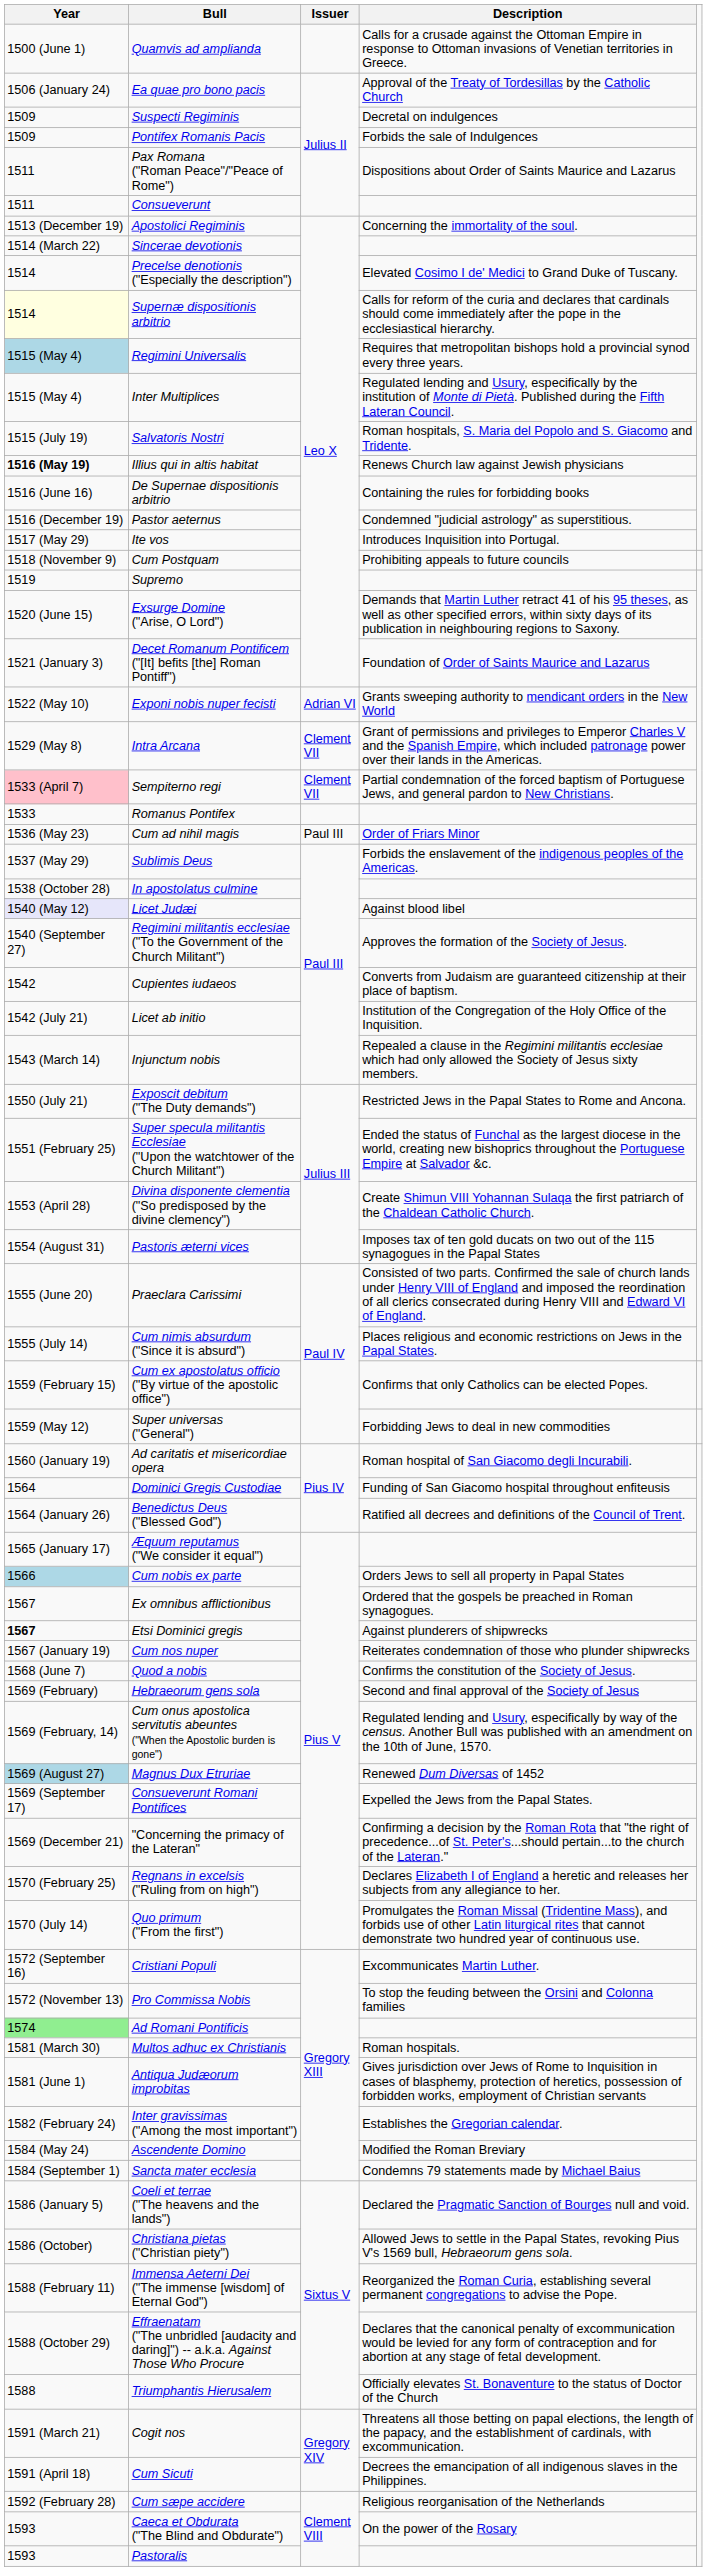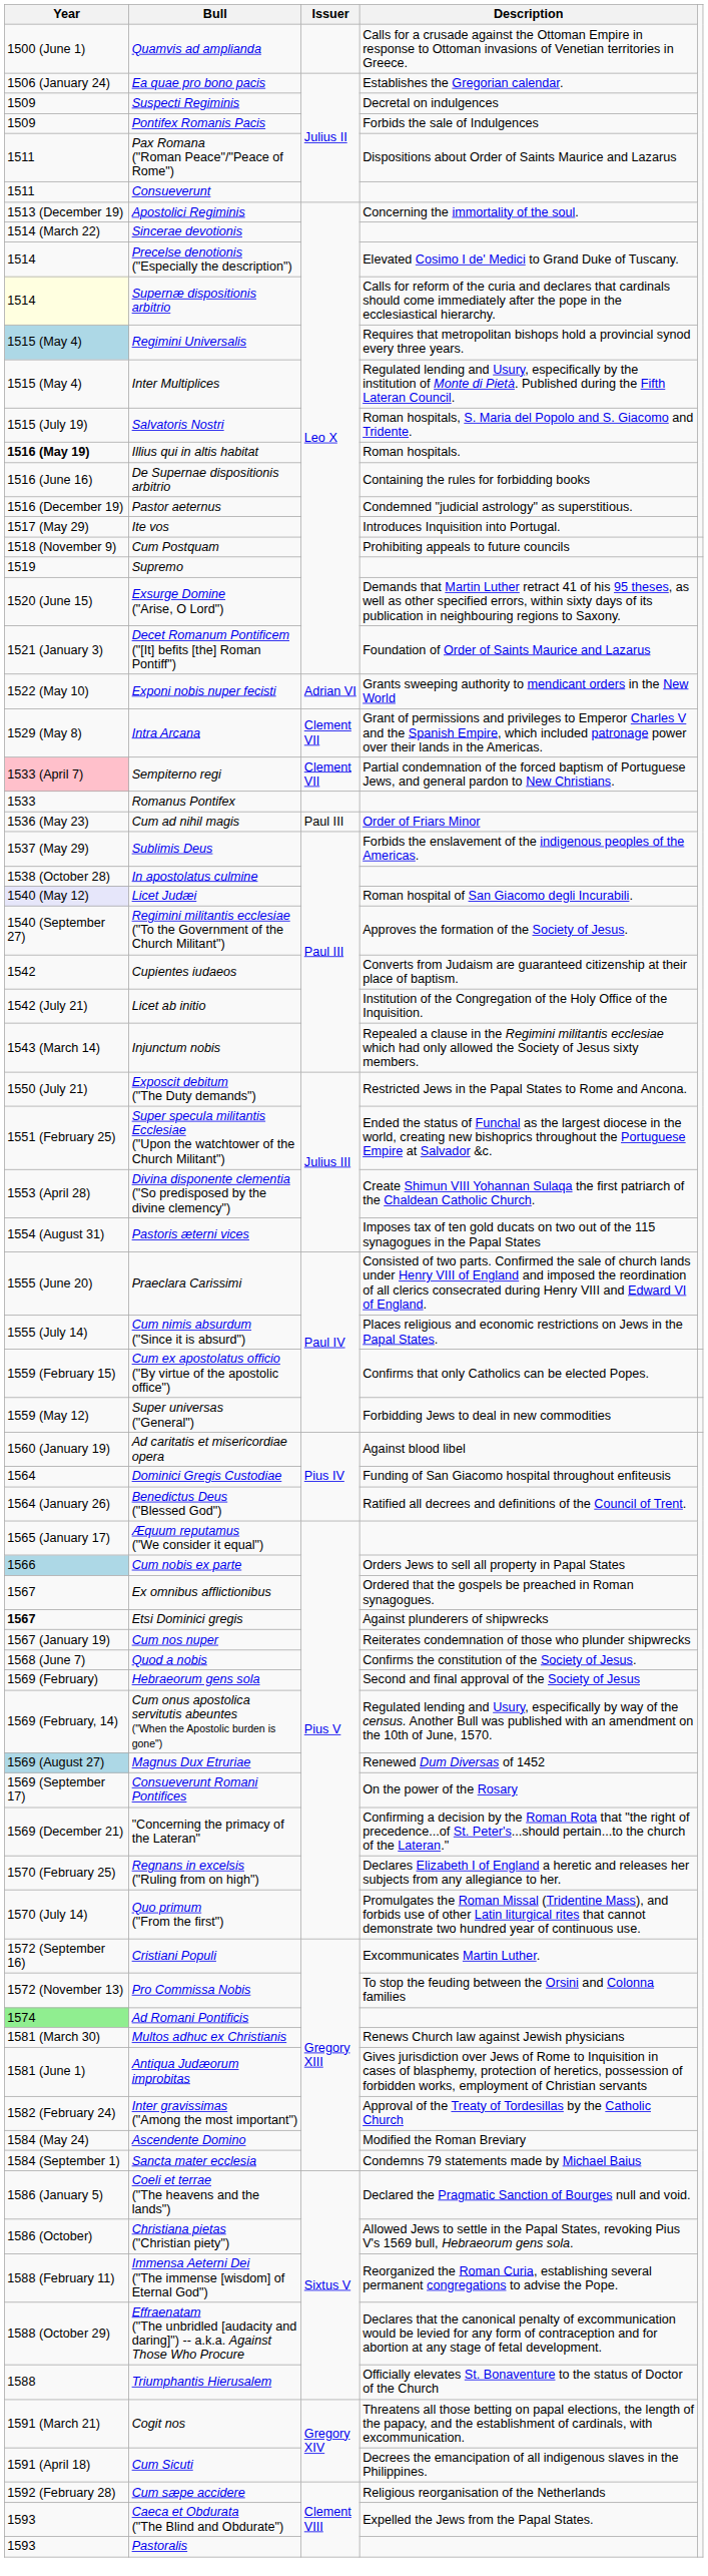 <table class="wikitable" style="width:100%;">
 <tr>
 <th width="150">Year</th>
 <th>Bull</th>
 <th>Issuer</th>
 <th>Description</th>
 </tr>
 <tr>
 <td>1500 (June 1)</td>
 <td><em><a href='#'>Quamvis ad amplianda</a></em></td>
 <td></td>
 <td>Calls for a crusade against the Ottoman Empire in response to Ottoman invasions of Venetian territories in Greece.</td>
 </tr>
 <tr>
 <td>1506 (January 24)</td>
 <td><em><a href='#'>Ea quae pro bono pacis</a></em></td>
 <td rowspan="5"><a href='#'>Julius II</a></td>
-<td>Approval of the <a href='#'>Treaty of Tordesillas</a> by the <a href='#'>Catholic Church</a></td>
+<td>Establishes the <a href='#'>Gregorian calendar</a>.</td>
 </tr>
 <tr>
 <td>1509</td>
 <td><em><a href='#'>Suspecti Regiminis</a></em></td>
 <td>Decretal on indulgences</td>
 </tr>
 <tr>
 <td>1509</td>
 <td><em><a href='#'>Pontifex Romanis Pacis</a></em></td>
 <td>Forbids the sale of Indulgences</td>
 </tr>
 <tr>
 <td>1511</td>
 <td><em>Pax Romana</em> <br>("Roman Peace"/"Peace of Rome")</td>
 <td>Dispositions about Order of Saints Maurice and Lazarus</td>
 </tr>
 <tr>
 <td>1511</td>
 <td><em><a href='#'>Consueverunt</a></em></td>
 <td></td>
 </tr>
 <tr>
 <td>1513 (December 19)</td>
 <td><em><a href='#'>Apostolici Regiminis</a></em></td>
 <td rowspan="15"><a href='#'>Leo X</a></td>
 <td>Concerning the <a href='#'>immortality of the soul</a>.</td>
 </tr>
 <tr>
 <td>1514 (March 22)</td>
 <td><em><a href='#'>Sincerae devotionis</a></em></td>
 <td></td>
 </tr>
 <tr>
 <td>1514</td>
 <td><em><a href='#'>Precelse denotionis</a></em> <br>("Especially the description")</td>
 <td>Elevated <a href='#'>Cosimo I de' Medici</a> to Grand Duke of Tuscany.</td>
 </tr>
 <tr>
 <td style="background: lightyellow;">1514</td>
 <td><em><a href='#'>Supernæ dispositionis arbitrio</a></em></td>
 <td>Calls for reform of the curia and declares that cardinals should come immediately after the pope in the ecclesiastical hierarchy.</td>
 </tr>
 <tr>
 <td style="background: lightblue;">1515 (May 4)</td>
 <td><em><a href='#'>Regimini Universalis</a></em></td>
 <td>Requires that metropolitan bishops hold a provincial synod every three years.</td>
 </tr>
 <tr>
 <td>1515 (May 4)</td>
 <td><em>Inter Multiplices</em></td>
 <td>Regulated lending and <a href='#'>Usury</a>, especifically by the institution of <em><a href='#'>Monte di Pietà</a></em>. Published during the <a href='#'>Fifth Lateran Council</a>.</td>
 </tr>
 <tr>
 <td>1515 (July 19)</td>
 <td><em><a href='#'>Salvatoris Nostri</a></em></td>
 <td>Roman hospitals, <a href='#'>S. Maria del Popolo and S. Giacomo</a> and <a href='#'>Tridente</a>.</td>
 </tr>
 <tr>
 <td><strong>1516 (May 19)</strong></td>
 <td><em>Illius qui in altis habitat</em></td>
-<td>Renews Church law against Jewish physicians</td>
+<td>Roman hospitals.</td>
 </tr>
 <tr>
 <td>1516 (June 16)</td>
 <td><em>De Supernae dispositionis arbitrio</em></td>
 <td>Containing the rules for forbidding books</td>
 </tr>
 <tr>
 <td>1516 (December 19)</td>
 <td><em>Pastor aeternus</em></td>
 <td>Condemned "judicial astrology" as superstitious.</td>
 </tr>
 <tr>
 <td>1517 (May 29)</td>
 <td><em>Ite vos</em></td>
 <td>Introduces Inquisition into Portugal.</td>
 </tr>
 <tr>
 <td>1518 (November 9)</td>
 <td><em>Cum Postquam</em></td>
 <td>Prohibiting appeals to future councils</td>
 <td></td>
 </tr>
 <tr>
 <td>1519</td>
 <td><em>Supremo</em></td>
 <td></td>
 </tr>
 <tr>
 <td>1520 (June 15)</td>
 <td><em><a href='#'>Exsurge Domine</a></em><br>("Arise, O Lord")</td>
 <td>Demands that <a href='#'>Martin Luther</a> retract 41 of his <a href='#'>95 theses</a>, as well as other specified errors, within sixty days of its publication in neighbouring regions to Saxony.</td>
 </tr>
 <tr>
 <td>1521 (January 3)</td>
 <td><em><a href='#'>Decet Romanum Pontificem</a></em><br>("[It] befits [the] Roman Pontiff")</td>
 <td>Foundation of <a href='#'>Order of Saints Maurice and Lazarus</a></td>
 </tr>
 <tr>
 <td>1522 (May 10)</td>
 <td><em><a href='#'>Exponi nobis nuper fecisti</a></em></td>
 <td><a href='#'>Adrian VI</a></td>
 <td>Grants sweeping authority to <a href='#'>mendicant orders</a> in the <a href='#'>New World</a></td>
 </tr>
 <tr>
 <td>1529 (May 8)</td>
 <td><em><a href='#'>Intra Arcana</a></em></td>
 <td><a href='#'>Clement VII</a></td>
 <td>Grant of permissions and privileges to Emperor <a href='#'>Charles V</a> and the <a href='#'>Spanish Empire</a>, which included <a href='#'>patronage</a> power over their lands in the Americas.</td>
 </tr>
 <tr>
 <td style="background: pink;">1533 (April 7)</td>
 <td><em>Sempiterno regi</em></td>
 <td><a href='#'>Clement VII</a></td>
 <td>Partial condemnation of the forced baptism of Portuguese Jews, and general pardon to <a href='#'>New Christians</a>.</td>
 </tr>
 <tr>
 <td>1533</td>
 <td><em>Romanus Pontifex</em></td>
 <td></td>
 <td></td>
 </tr>
 <tr>
 <td>1536 (May 23)</td>
 <td><em>Cum ad nihil magis</em></td>
 <td>Paul III</td>
 <td><a href='#'>Order of Friars Minor</a></td>
 </tr>
 <tr>
 <td>1537 (May 29)</td>
 <td><em><a href='#'>Sublimis Deus</a></em></td>
 <td rowspan="7"><a href='#'>Paul III</a></td>
 <td>Forbids the enslavement of the <a href='#'>indigenous peoples of the Americas</a>.</td>
 </tr>
 <tr>
 <td>1538 (October 28)</td>
 <td><em><a href='#'>In apostolatus culmine</a></em></td>
 <td></td>
 </tr>
 <tr>
 <td style="background: lavender;">1540 (May 12)</td>
 <td><em><a href='#'>Licet Judæi</a></em></td>
-<td>Against blood libel</td>
+<td>Roman hospital of <a href='#'>San Giacomo degli Incurabili</a>.</td>
 </tr>
 <tr>
 <td>1540 (September 27)</td>
 <td><em><a href='#'>Regimini militantis ecclesiae</a></em><br>("To the Government of the Church Militant")</td>
 <td>Approves the formation of the <a href='#'>Society of Jesus</a>.</td>
 </tr>
 <tr>
 <td>1542</td>
 <td><em>Cupientes iudaeos</em></td>
 <td>Converts from Judaism are guaranteed citizenship at their place of baptism.</td>
 </tr>
 <tr>
 <td>1542 (July 21)</td>
 <td><em>Licet ab initio</em></td>
 <td>Institution of the Congregation of the Holy Office of the Inquisition.</td>
 </tr>
 <tr>
 <td>1543 (March 14)</td>
 <td><em>Injunctum nobis</em></td>
 <td>Repealed a clause in the <em>Regimini militantis ecclesiae</em> which had only allowed the Society of Jesus sixty members.</td>
 </tr>
 <tr>
 <td>1550 (July 21)</td>
 <td><em><a href='#'>Exposcit debitum</a></em><br>("The Duty demands")</td>
 <td rowspan=4><a href='#'>Julius III</a></td>
 <td>Restricted Jews in the Papal States to Rome and Ancona.</td>
 </tr>
 <tr>
 <td>1551 (February 25)</td>
 <td><em><a href='#'>Super specula militantis Ecclesiae</a></em><br>("Upon the watchtower of the Church Militant")</td>
 <td>Ended the status of <a href='#'>Funchal</a> as the largest diocese in the world, creating new bishoprics throughout the <a href='#'>Portuguese Empire</a> at <a href='#'>Salvador</a> &c.</td>
 </tr>
 <tr>
 <td>1553 (April 28)</td>
 <td><em><a href='#'>Divina disponente clementia</a></em><br>("So predisposed by the divine clemency")</td>
 <td>Create <a href='#'>Shimun VIII Yohannan Sulaqa</a> the first patriarch of the <a href='#'>Chaldean Catholic Church</a>.</td>
 </tr>
 <tr>
 <td>1554 (August 31)</td>
 <td><em><a href='#'>Pastoris æterni vices</a></em></td>
 <td>Imposes tax of ten gold ducats on two out of the 115 synagogues in the Papal States</td>
 </tr>
 <tr>
 <td>1555 (June 20)</td>
 <td><em>Praeclara Carissimi</em></td>
 <td rowspan="4"><a href='#'>Paul IV</a></td>
 <td>Consisted of two parts. Confirmed the sale of church lands under <a href='#'>Henry VIII of England</a> and imposed the reordination of all clerics consecrated during Henry VIII and <a href='#'>Edward VI of England</a>.</td>
 </tr>
 <tr>
 <td>1555 (July 14)</td>
 <td><em><a href='#'>Cum nimis absurdum</a></em><br>("Since it is absurd")</td>
 <td>Places religious and economic restrictions on Jews in the <a href='#'>Papal States</a>.</td>
 </tr>
 <tr>
 <td>1559 (February 15)</td>
 <td><em><a href='#'>Cum ex apostolatus officio</a></em><br>("By virtue of the apostolic office")</td>
 <td>Confirms that only Catholics can be elected Popes.</td>
 <td></td>
 </tr>
 <tr>
 <td>1559 (May 12)</td>
 <td><em>Super universas</em><br>("General")</td>
 <td>Forbidding Jews to deal in new commodities</td>
 <td></td>
 </tr>
 <tr>
 <td>1560 (January 19)</td>
 <td><em>Ad caritatis et misericordiae opera</em></td>
 <td rowspan=3><a href='#'>Pius IV</a></td>
-<td>Roman hospital of <a href='#'>San Giacomo degli Incurabili</a>.</td>
+<td>Against blood libel</td>
 </tr>
 <tr>
 <td>1564</td>
 <td><em><a href='#'>Dominici Gregis Custodiae</a></em></td>
 <td>Funding of San Giacomo hospital throughout enfiteusis</td>
 </tr>
 <tr>
 <td>1564 (January 26)</td>
 <td><em><a href='#'>Benedictus Deus</a></em><br>("Blessed God")</td>
 <td>Ratified all decrees and definitions of the <a href='#'>Council of Trent</a>.</td>
 </tr>
 <tr>
 <td>1565 (January 17)</td>
 <td><em><a href='#'>Æquum reputamus</a></em><br>("We consider it equal")</td>
 <td rowspan="13"><a href='#'>Pius V</a></td>
 <td></td>
 </tr>
 <tr>
 <td style="background: lightblue;">1566</td>
 <td><em><a href='#'>Cum nobis ex parte</a></em></td>
 <td>Orders Jews to sell all property in Papal States</td>
 </tr>
 <tr>
 <td>1567</td>
 <td><em>Ex omnibus afflictionibus</em></td>
 <td>Ordered that the gospels be preached in Roman synagogues.</td>
 </tr>
 <tr>
 <td><strong>1567</strong></td>
 <td><em>Etsi Dominici gregis</em></td>
 <td>Against plunderers of shipwrecks</td>
 </tr>
 <tr>
 <td>1567 (January 19)</td>
 <td><em><a href='#'>Cum nos nuper</a></em></td>
 <td>Reiterates condemnation of those who plunder shipwrecks</td>
 </tr>
 <tr>
 <td>1568 (June 7)</td>
 <td><em><a href='#'>Quod a nobis</a></em></td>
 <td>Confirms the constitution of the <a href='#'>Society of Jesus</a>.</td>
 </tr>
 <tr>
 <td>1569 (February)</td>
 <td><em><a href='#'>Hebraeorum gens sola</a></em></td>
 <td>Second and final approval of the <a href='#'>Society of Jesus</a></td>
 </tr>
 <tr>
 <td>1569 (February, 14)</td>
 <td><em>Cum onus apostolica servitutis abeuntes</em><br><small>("When the Apostolic burden is gone")</small></td>
 <td>Regulated lending and <a href='#'>Usury</a>, especifically by way of the <em>census.</em> Another Bull was published with an amendment on the 10th of June, 1570.</td>
 </tr>
 <tr>
 <td style="background: lightblue;">1569 (August 27)</td>
 <td><em><a href='#'>Magnus Dux Etruriae</a></em></td>
 <td>Renewed <em><a href='#'>Dum Diversas</a></em> of 1452</td>
 </tr>
 <tr>
 <td>1569 (September 17)</td>
 <td><em><a href='#'>Consueverunt Romani Pontifices</a></em></td>
-<td>Expelled the Jews from the Papal States.</td>
+<td>On the power of the <a href='#'>Rosary</a></td>
 </tr>
 <tr>
 <td>1569 (December 21)</td>
 <td>"Concerning the primacy of the Lateran"</td>
 <td>Confirming a decision by the <a href='#'>Roman Rota</a> that "the right of precedence...of <a href='#'>St. Peter's</a>...should pertain...to the church of the <a href='#'>Lateran</a>."</td>
 </tr>
 <tr>
 <td>1570 (February 25)</td>
 <td><em><a href='#'>Regnans in excelsis</a></em><br>("Ruling from on high")</td>
 <td>Declares <a href='#'>Elizabeth I of England</a> a heretic and releases her subjects from any allegiance to her.</td>
 </tr>
 <tr>
 <td>1570 (July 14)</td>
 <td><em><a href='#'>Quo primum</a></em><br>("From the first")</td>
 <td>Promulgates the <a href='#'>Roman Missal</a> (<a href='#'>Tridentine Mass</a>), and forbids use of other <a href='#'>Latin liturgical rites</a> that cannot demonstrate two hundred year of continuous use.</td>
 </tr>
 <tr>
 <td>1572 (September 16)</td>
 <td><em><a href='#'>Cristiani Populi</a></em></td>
 <td rowspan=8><a href='#'>Gregory XIII</a></td>
 <td>Excommunicates <a href='#'>Martin Luther</a>.</td>
 </tr>
 <tr>
 <td>1572 (November 13)</td>
 <td><em><a href='#'>Pro Commissa Nobis</a></em></td>
 <td>To stop the feuding between the <a href='#'>Orsini</a> and <a href='#'>Colonna</a> families</td>
 </tr>
 <tr>
 <td style="background: lightgreen;">1574</td>
 <td><em><a href='#'>Ad Romani Pontificis</a></em></td>
 <td></td>
 </tr>
 <tr>
 <td>1581 (March 30)</td>
 <td><em><a href='#'>Multos adhuc ex Christianis</a></em></td>
-<td>Roman hospitals.</td>
+<td>Renews Church law against Jewish physicians</td>
 </tr>
 <tr>
 <td>1581 (June 1)</td>
 <td><em><a href='#'>Antiqua Judæorum improbitas</a></em></td>
 <td>Gives jurisdiction over Jews of Rome to Inquisition in cases of blasphemy, protection of heretics, possession of forbidden works, employment of Christian servants</td>
 </tr>
 <tr>
 <td>1582 (February 24)</td>
 <td><em><a href='#'>Inter gravissimas</a></em><br>("Among the most important")</td>
-<td>Establishes the <a href='#'>Gregorian calendar</a>.</td>
+<td>Approval of the <a href='#'>Treaty of Tordesillas</a> by the <a href='#'>Catholic Church</a></td>
 </tr>
 <tr>
 <td>1584 (May 24)</td>
 <td><em><a href='#'>Ascendente Domino</a></em></td>
 <td>Modified the Roman Breviary</td>
 </tr>
 <tr>
 <td>1584 (September 1)</td>
 <td><em><a href='#'>Sancta mater ecclesia</a></em></td>
 <td>Condemns 79 statements made by <a href='#'>Michael Baius</a></td>
 </tr>
 <tr>
 <td>1586 (January 5)</td>
 <td><em><a href='#'>Coeli et terrae</a></em><br>("The heavens and the lands")</td>
 <td rowspan="5"><a href='#'>Sixtus V</a></td>
 <td>Declared the <a href='#'>Pragmatic Sanction of Bourges</a> null and void.</td>
 </tr>
 <tr>
 <td>1586 (October)</td>
 <td><em><a href='#'>Christiana pietas</a></em><br>("Christian piety")</td>
 <td>Allowed Jews to settle in the Papal States, revoking Pius V's 1569 bull, <em>Hebraeorum gens sola</em>.</td>
 </tr>
 <tr>
 <td>1588 (February 11)</td>
 <td><em><a href='#'>Immensa Aeterni Dei</a></em><br>("The immense [wisdom] of Eternal God")</td>
 <td>Reorganized the <a href='#'>Roman Curia</a>, establishing several permanent <a href='#'>congregations</a> to advise the Pope.</td>
 </tr>
 <tr>
 <td>1588 (October 29)</td>
 <td><em><a href='#'>Effraenatam</a></em><br>("The unbridled [audacity and daring]") -- a.k.a. <em>Against Those Who Procure</em></td>
 <td>Declares that the canonical penalty of excommunication would be levied for any form of contraception and for abortion at any stage of fetal development.</td>
 </tr>
 <tr>
 <td>1588</td>
 <td><em><a href='#'>Triumphantis Hierusalem</a></em></td>
 <td>Officially elevates <a href='#'>St. Bonaventure</a> to the status of Doctor of the Church</td>
 </tr>
 <tr>
 <td>1591 (March 21)</td>
 <td><em>Cogit nos</em></td>
 <td rowspan=2><a href='#'>Gregory XIV</a></td>
 <td>Threatens all those betting on papal elections, the length of the papacy, and the establishment of cardinals, with excommunication.</td>
 </tr>
 <tr>
 <td>1591 (April 18)</td>
 <td><em><a href='#'>Cum Sicuti</a></em></td>
 <td>Decrees the emancipation of all indigenous slaves in the Philippines.</td>
 </tr>
 <tr>
 <td>1592 (February 28)</td>
 <td><em><a href='#'>Cum sæpe accidere</a></em></td>
 <td rowspan="3"><a href='#'>Clement VIII</a></td>
 <td>Religious reorganisation of the Netherlands</td>
 </tr>
 <tr>
 <td>1593</td>
 <td><em><a href='#'>Caeca et Obdurata</a></em><br>("The Blind and Obdurate")</td>
-<td>On the power of the <a href='#'>Rosary</a></td>
+<td>Expelled the Jews from the Papal States.</td>
 </tr>
 <tr>
 <td>1593</td>
 <td><em><a href='#'>Pastoralis</a></em></td>
 <td></td>
 </tr>
 </table>
